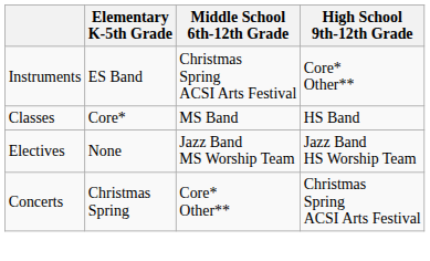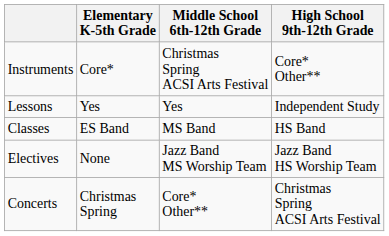 <table class="wikitable">
 <tr>
 <th></th>
 <th>Elementary<br>K-5th Grade</th>
 <th>Middle School<br>6th-12th Grade</th>
 <th>High School<br>9th-12th Grade</th>
 </tr>
 <tr>
 <td>Instruments</td>
-<td>ES Band</td>
+<td>Core*</td>
 <td>Christmas<br>Spring<br>ACSI Arts Festival</td>
 <td>Core*<br>Other**</td>
 </tr>
 <tr>
+<td>Lessons</td>
+<td>Yes</td>
+<td>Yes</td>
+<td>Independent Study</td>
+</tr>
+<tr>
 <td>Classes</td>
-<td>Core*</td>
+<td>ES Band</td>
 <td>MS Band</td>
 <td>HS Band</td>
 </tr>
 <tr>
 <td>Electives</td>
 <td>None</td>
 <td>Jazz Band<br>MS Worship Team</td>
 <td>Jazz Band<br>HS Worship Team</td>
 </tr>
 <tr>
 <td>Concerts</td>
 <td>Christmas<br>Spring</td>
 <td>Core*<br>Other**</td>
 <td>Christmas<br>Spring<br>ACSI Arts Festival</td>
 </tr>
 </table>
